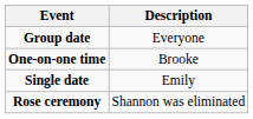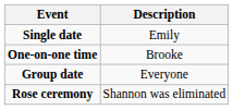 <table class="wikitable sortable" style="text-align:center;">
 <tr>
 <th>Event</th>
 <th>Description</th>
 </tr>
 <tr>
-<td><strong>Group date</strong></td>
-<td>Everyone</td>
+<td><strong>Single date</strong></td>
+<td>Emily</td>
 </tr>
 <tr>
 <td><strong>One-on-one time</strong></td>
 <td>Brooke</td>
 </tr>
 <tr>
-<td><strong>Single date</strong></td>
-<td>Emily</td>
+<td><strong>Group date</strong></td>
+<td>Everyone</td>
 </tr>
 <tr>
 <td><strong>Rose ceremony</strong></td>
 <td>Shannon was eliminated</td>
 </tr>
 </table>
